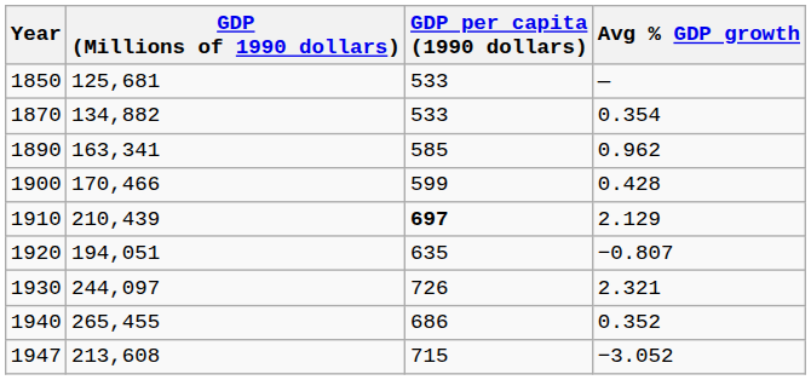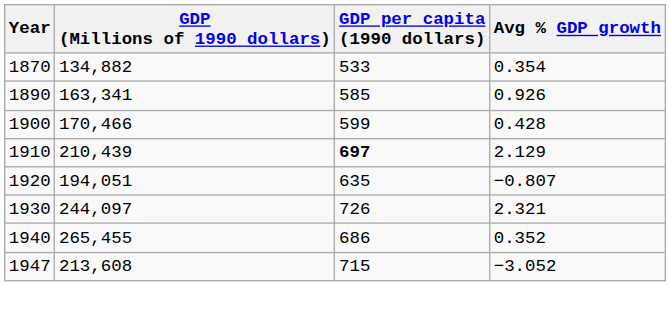 <table class="wikitable">
 <tr>
 <th>Year</th>
 <th><a href='#'>GDP</a> <br> (Millions of <a href='#'>1990 dollars</a>)</th>
 <th colspan="1"><a href='#'>GDP per capita</a> <br> (1990 dollars)</th>
 <th>Avg % <a href='#'>GDP growth</a></th>
-</tr>
-<tr>
-<td>1850</td>
-<td>125,681</td>
-<td>533</td>
-<td>—</td>
 </tr>
 <tr>
 <td>1870</td>
 <td>134,882</td>
 <td>533</td>
 <td>0.354</td>
 </tr>
 <tr>
 <td>1890</td>
 <td>163,341</td>
 <td>585</td>
-<td>0.962</td>
+<td>0.926</td>
 </tr>
 <tr>
 <td>1900</td>
 <td>170,466</td>
 <td>599</td>
 <td>0.428</td>
 </tr>
 <tr>
 <td>1910</td>
 <td>210,439</td>
 <td><strong>697</strong></td>
 <td>2.129</td>
 </tr>
 <tr>
 <td>1920</td>
 <td>194,051</td>
 <td>635</td>
 <td>−0.807</td>
 </tr>
 <tr>
 <td>1930</td>
 <td>244,097</td>
 <td>726</td>
 <td>2.321</td>
 </tr>
 <tr>
 <td>1940</td>
 <td>265,455</td>
 <td>686</td>
 <td>0.352</td>
 </tr>
 <tr>
 <td>1947</td>
 <td>213,608</td>
 <td>715</td>
 <td>−3.052</td>
 </tr>
 </table>
